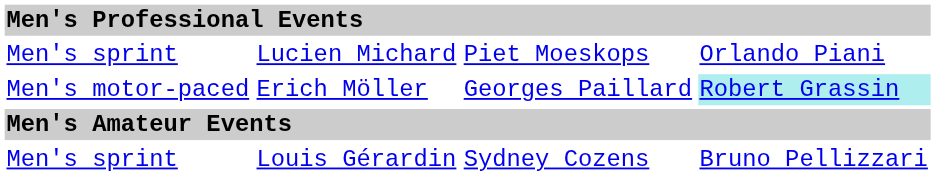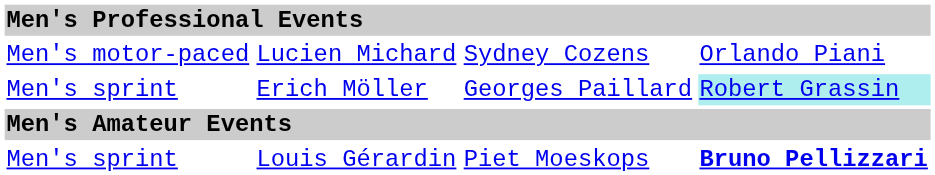 <table>
 <tr bgcolor="#cccccc">
 <td colspan=7><strong>Men's Professional Events</strong></td>
 </tr>
 <tr>
-<td><a href='#'>Men's sprint</a> <br></td>
+<td><a href='#'>Men's motor-paced</a><br></td>
 <td><a href='#'>Lucien Michard</a><br></td>
-<td><a href='#'>Piet Moeskops</a><br></td>
+<td><a href='#'>Sydney Cozens</a> <br></td>
 <td><a href='#'>Orlando Piani</a><br></td>
 </tr>
 <tr>
-<td><a href='#'>Men's motor-paced</a><br></td>
+<td><a href='#'>Men's sprint</a> <br></td>
 <td><a href='#'>Erich Möller</a><br></td>
 <td><a href='#'>Georges Paillard</a><br></td>
 <td style="background: paleturquoise;"><a href='#'>Robert Grassin</a><br></td>
 </tr>
 <tr bgcolor="#cccccc">
 <td colspan=7><strong>Men's Amateur Events</strong></td>
 </tr>
 <tr>
 <td><a href='#'>Men's sprint</a> <br></td>
 <td><a href='#'>Louis Gérardin</a> <br></td>
-<td><a href='#'>Sydney Cozens</a> <br></td>
-<td><a href='#'>Bruno Pellizzari</a> <br></td>
+<td><a href='#'>Piet Moeskops</a><br></td>
+<td><strong><a href='#'>Bruno Pellizzari</a> <br></strong></td>
 </tr>
 </table>
